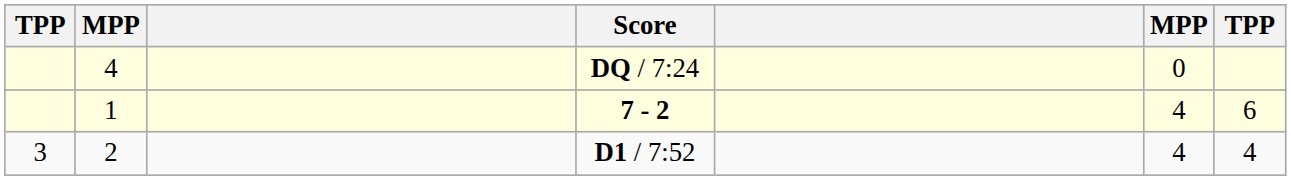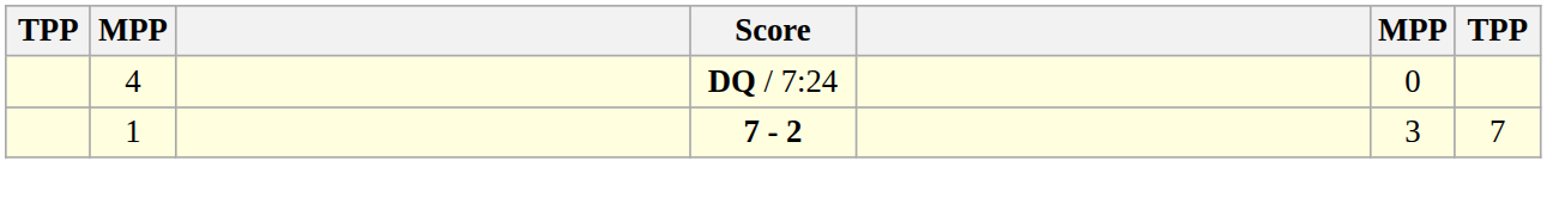 <table class="wikitable" style="text-align: center;" |>
 <tr>
 <th width="35">TPP</th>
 <th width="35">MPP</th>
 <th width="250"></th>
 <th width="75">Score</th>
 <th width="250"></th>
 <th width="35">MPP</th>
 <th width="35">TPP</th>
 </tr>
 <tr bgcolor=lightyellow>
 <td></td>
 <td>4</td>
 <td style="text-align:left;"></td>
 <td><strong>DQ</strong> / 7:24</td>
 <td style="text-align:left;"><strong></strong></td>
 <td>0</td>
 <td></td>
 </tr>
 <tr bgcolor=lightyellow>
 <td></td>
 <td>1</td>
 <td style="text-align:left;"><strong></strong></td>
 <td><strong>7 - 2</strong></td>
 <td style="text-align:left;"></td>
-<td>4</td>
-<td>6</td>
-</tr>
-<tr>
 <td>3</td>
-<td>2</td>
-<td style="text-align:left;"><strong></strong></td>
-<td><strong>D1</strong> / 7:52</td>
-<td style="text-align:left;"></td>
-<td>4</td>
-<td>4</td>
+<td>7</td>
 </tr>
 </table>
